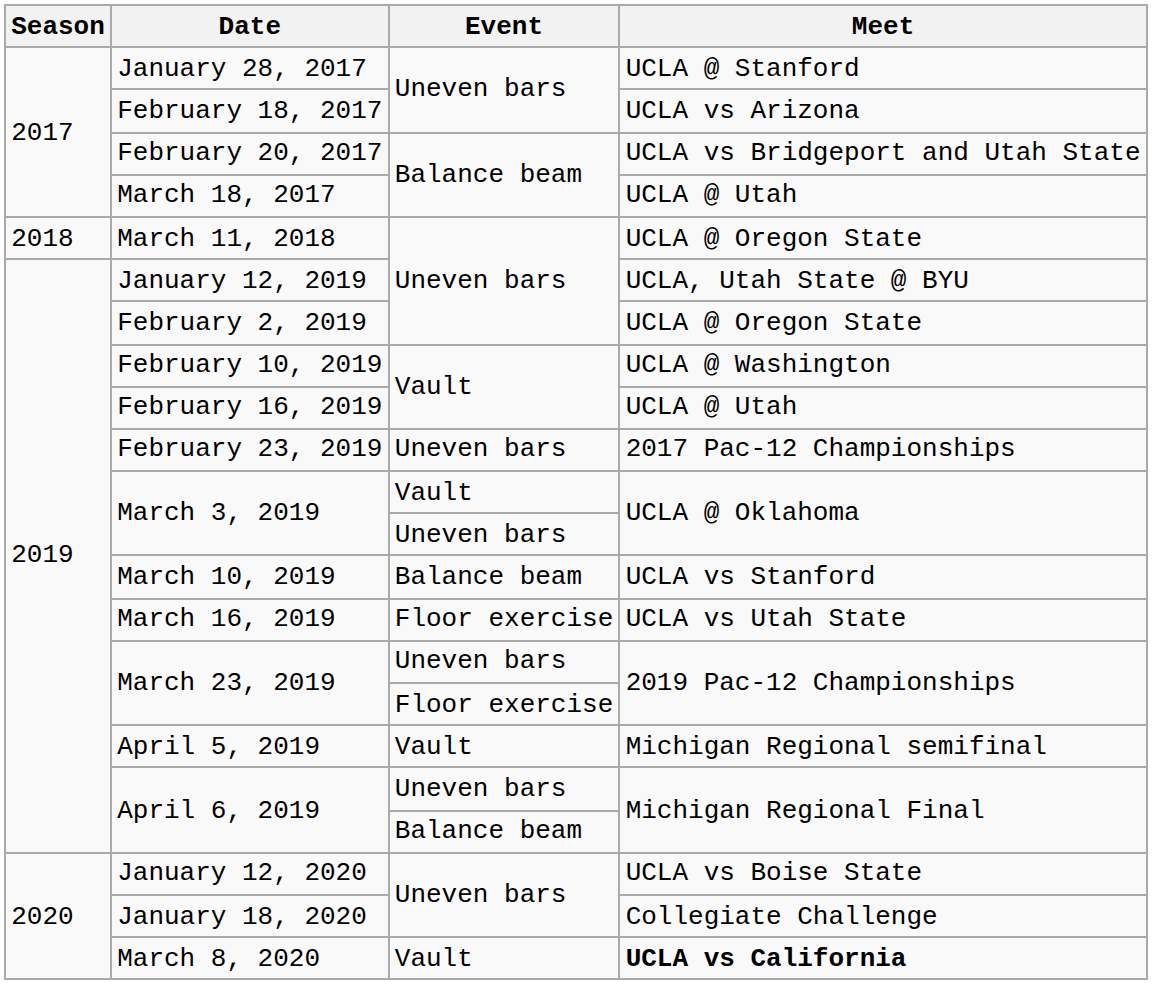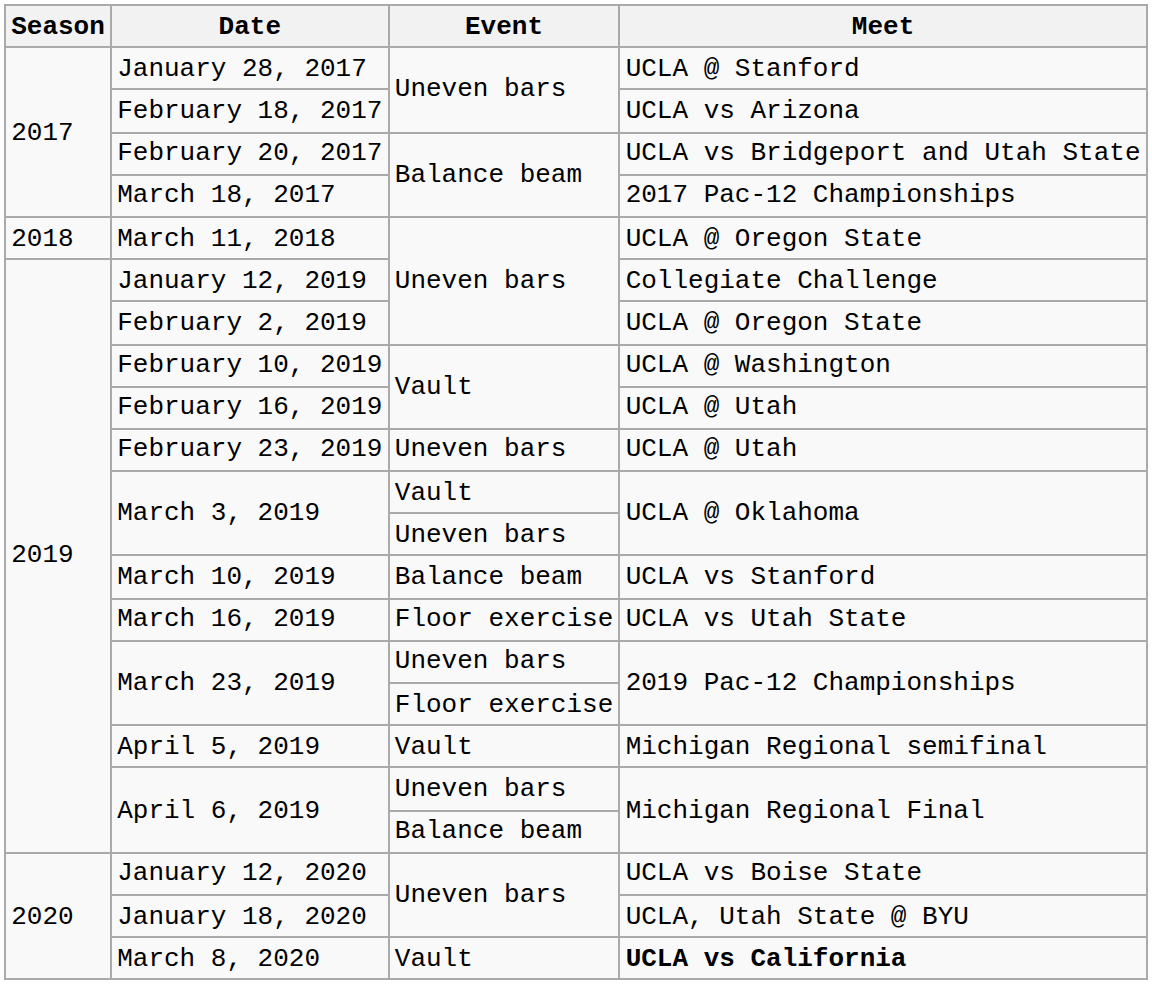 <table class="wikitable">
 <tr>
 <th>Season</th>
 <th>Date</th>
 <th>Event</th>
 <th>Meet</th>
 </tr>
 <tr>
 <td rowspan="4">2017</td>
 <td>January 28, 2017</td>
 <td rowspan="2">Uneven bars</td>
 <td>UCLA @ Stanford</td>
 </tr>
 <tr>
 <td>February 18, 2017</td>
 <td>UCLA vs Arizona</td>
 </tr>
 <tr>
 <td>February 20, 2017</td>
 <td rowspan="2">Balance beam</td>
 <td>UCLA vs Bridgeport and Utah State</td>
 </tr>
 <tr>
 <td>March 18, 2017</td>
-<td>UCLA @ Utah</td>
+<td>2017 Pac-12 Championships</td>
 </tr>
 <tr>
 <td>2018</td>
 <td>March 11, 2018</td>
 <td rowspan="3">Uneven bars</td>
 <td>UCLA @ Oregon State</td>
 </tr>
 <tr>
 <td rowspan="14">2019</td>
 <td>January 12, 2019</td>
-<td>UCLA, Utah State @ BYU</td>
+<td>Collegiate Challenge</td>
 </tr>
 <tr>
 <td>February 2, 2019</td>
 <td>UCLA @ Oregon State</td>
 </tr>
 <tr>
 <td>February 10, 2019</td>
 <td rowspan="2">Vault</td>
 <td>UCLA @ Washington</td>
 </tr>
 <tr>
 <td>February 16, 2019</td>
 <td>UCLA @ Utah</td>
 </tr>
 <tr>
 <td>February 23, 2019</td>
 <td>Uneven bars</td>
-<td>2017 Pac-12 Championships</td>
+<td>UCLA @ Utah</td>
 </tr>
 <tr>
 <td rowspan="2">March 3, 2019</td>
 <td>Vault</td>
 <td rowspan="2">UCLA @ Oklahoma</td>
 </tr>
 <tr>
 <td>Uneven bars</td>
 </tr>
 <tr>
 <td>March 10, 2019</td>
 <td>Balance beam</td>
 <td>UCLA vs Stanford</td>
 </tr>
 <tr>
 <td>March 16, 2019</td>
 <td>Floor exercise</td>
 <td>UCLA vs Utah State</td>
 </tr>
 <tr>
 <td rowspan="2">March 23, 2019</td>
 <td>Uneven bars</td>
 <td rowspan="2">2019 Pac-12 Championships</td>
 </tr>
 <tr>
 <td>Floor exercise</td>
 </tr>
 <tr>
 <td>April 5, 2019</td>
 <td>Vault</td>
 <td>Michigan Regional semifinal</td>
 </tr>
 <tr>
 <td rowspan="2">April 6, 2019</td>
 <td>Uneven bars</td>
 <td rowspan="2">Michigan Regional Final</td>
 </tr>
 <tr>
 <td>Balance beam</td>
 </tr>
 <tr>
 <td rowspan="3">2020</td>
 <td>January 12, 2020</td>
 <td rowspan="2">Uneven bars</td>
 <td>UCLA vs Boise State</td>
 </tr>
 <tr>
 <td>January 18, 2020</td>
-<td>Collegiate Challenge</td>
+<td>UCLA, Utah State @ BYU</td>
 </tr>
 <tr>
 <td>March 8, 2020</td>
 <td>Vault</td>
 <td><strong>UCLA vs California</strong></td>
 </tr>
 </table>
